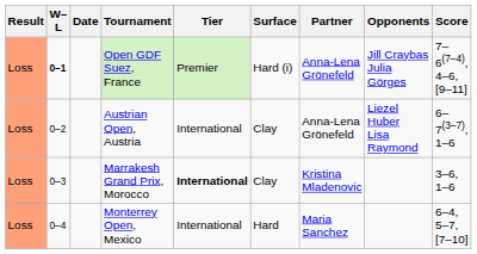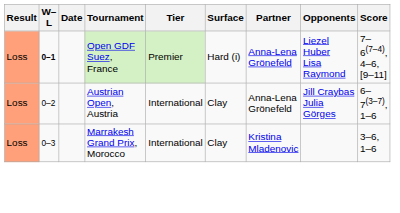 <table class="sortable wikitable">
 <tr>
 <th>Result</th>
 <th class="unsortable">W–L</th>
 <th>Date</th>
 <th>Tournament</th>
 <th>Tier</th>
 <th>Surface</th>
 <th>Partner</th>
 <th>Opponents</th>
 <th class="unsortable">Score</th>
 </tr>
 <tr>
 <td bgcolor="FFA07A">Loss</td>
 <td><strong><small>0–1</small></strong></td>
 <td><a href='#'></a></td>
 <td bgcolor="d4f1c5"><a href='#'>Open GDF Suez</a>, France</td>
 <td bgcolor="d4f1c5">Premier</td>
 <td>Hard (i)</td>
 <td> <a href='#'>Anna-Lena Grönefeld</a></td>
-<td> <a href='#'>Jill Craybas</a> <br>  <a href='#'>Julia Görges</a></td>
+<td> <a href='#'>Liezel Huber</a> <br>  <a href='#'>Lisa Raymond</a></td>
 <td>7–6<sup>(7–4)</sup>, 4–6, [9–11]</td>
 </tr>
 <tr>
 <td bgcolor="FFA07A">Loss</td>
 <td><small>0–2</small></td>
 <td><a href='#'></a></td>
 <td><a href='#'>Austrian Open</a>, Austria</td>
 <td>International</td>
 <td>Clay</td>
 <td> Anna-Lena Grönefeld</td>
-<td> <a href='#'>Liezel Huber</a> <br>  <a href='#'>Lisa Raymond</a></td>
+<td> <a href='#'>Jill Craybas</a> <br>  <a href='#'>Julia Görges</a></td>
 <td>6–7<sup>(3–7)</sup>, 1–6</td>
 </tr>
 <tr>
 <td bgcolor="FFA07A">Loss</td>
 <td><small>0–3</small></td>
 <td><a href='#'></a></td>
 <td><a href='#'>Marrakesh Grand Prix</a>, Morocco</td>
-<td><strong>International</strong></td>
+<td>International</td>
 <td>Clay</td>
 <td> <a href='#'>Kristina Mladenovic</a></td>
 <td></td>
 <td>3–6, 1–6</td>
 </tr>
-<tr>
-<td bgcolor="FFA07A">Loss</td>
-<td><small>0–4</small></td>
-<td><a href='#'></a></td>
-<td><a href='#'>Monterrey Open</a>, Mexico</td>
-<td>International</td>
-<td>Hard</td>
-<td> <a href='#'>Maria Sanchez</a></td>
-<td></td>
-<td>6–4, 5–7, [7–10]</td>
-</tr>
 </table>
